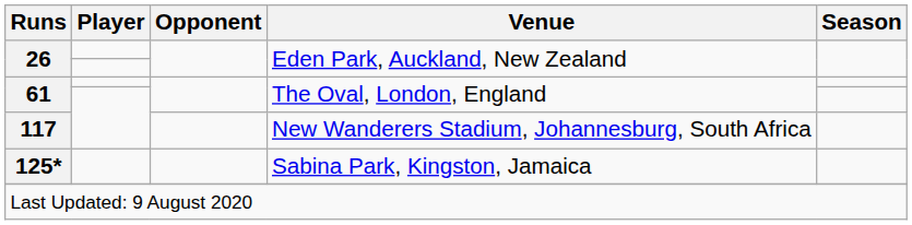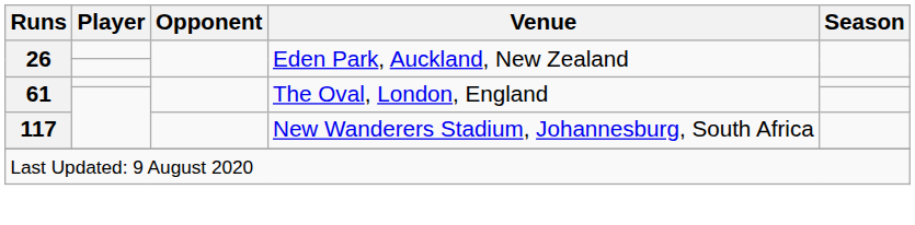 <table class="wikitable plainrowheaders sortable">
 <tr>
 <th scope=col>Runs</th>
 <th scope=col>Player</th>
 <th scope=col>Opponent</th>
 <th scope=col>Venue</th>
 <th scope=col>Season</th>
 </tr>
 <tr>
 <th rowspan=2>26</th>
 <td></td>
 <td rowspan=2></td>
 <td rowspan=2><a href='#'>Eden Park</a>, <a href='#'>Auckland</a>, New Zealand</td>
 <td rowspan=2></td>
 </tr>
 <tr>
 <td></td>
 </tr>
 <tr>
 <th rowspan=2>61</th>
 <td></td>
 <td rowspan=2></td>
 <td rowspan=2><a href='#'>The Oval</a>, <a href='#'>London</a>, England</td>
 <td></td>
 </tr>
 <tr>
 <td rowspan=2></td>
 <td></td>
 </tr>
 <tr>
 <th>117</th>
 <td></td>
 <td><a href='#'>New Wanderers Stadium</a>, <a href='#'>Johannesburg</a>, South Africa</td>
 <td> </td>
 </tr>
 <tr>
-<th>125*</th>
-<td></td>
-<td></td>
-<td><a href='#'>Sabina Park</a>, <a href='#'>Kingston</a>, Jamaica</td>
-<td></td>
-</tr>
-<tr>
 </tr>
 <tr class=sortbottom>
 <td colspan=5><small>Last Updated: 9 August 2020</small></td>
 </tr>
 </table>
